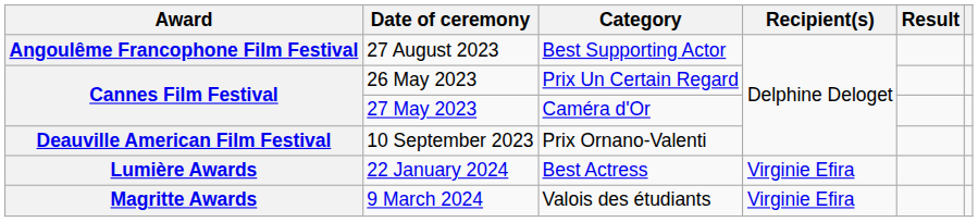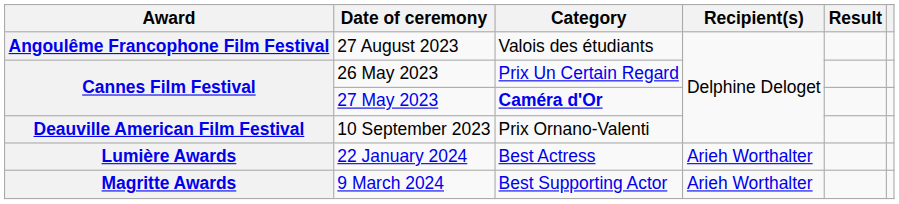 <table class="wikitable sortable plainrowheaders">
 <tr>
 <th scope="col">Award</th>
 <th scope="col">Date of ceremony</th>
 <th scope="col">Category</th>
 <th scope="col">Recipient(s)</th>
 <th scope="col">Result</th>
 <th scope="col" class="unsortable"></th>
 </tr>
 <tr>
 <th scope="row"><a href='#'>Angoulême Francophone Film Festival</a></th>
 <td>27 August 2023</td>
-<td><a href='#'>Best Supporting Actor</a></td>
+<td>Valois des étudiants</td>
 <td rowspan="4">Delphine Deloget</td>
 <td></td>
 <td align="center"></td>
 </tr>
 <tr>
 <th rowspan="2" scope="row"><a href='#'>Cannes Film Festival</a></th>
 <td>26 May 2023</td>
 <td><a href='#'>Prix Un Certain Regard</a></td>
 <td></td>
 <td align="center"></td>
 </tr>
 <tr>
 <td><a href='#'>27 May 2023</a></td>
-<td><a href='#'>Caméra d'Or</a></td>
+<td><strong><a href='#'>Caméra d'Or</a></strong></td>
 <td></td>
 <td align="center"></td>
 </tr>
 <tr>
 <th scope="row"><a href='#'>Deauville American Film Festival</a></th>
 <td>10 September 2023</td>
 <td>Prix Ornano-Valenti</td>
 <td></td>
 <td align="center"></td>
 </tr>
 <tr>
 <th scope="row"><a href='#'>Lumière Awards</a></th>
 <td><a href='#'>22 January 2024</a></td>
 <td><a href='#'>Best Actress</a></td>
-<td><a href='#'>Virginie Efira</a></td>
+<td><a href='#'>Arieh Worthalter</a></td>
 <td></td>
 <td align="center"></td>
 </tr>
 <tr>
 <th scope="row"><a href='#'>Magritte Awards</a></th>
 <td><a href='#'>9 March 2024</a></td>
-<td>Valois des étudiants</td>
-<td><a href='#'>Virginie Efira</a></td>
+<td><a href='#'>Best Supporting Actor</a></td>
+<td><a href='#'>Arieh Worthalter</a></td>
 <td></td>
 <td align="center"></td>
 </tr>
 </table>
